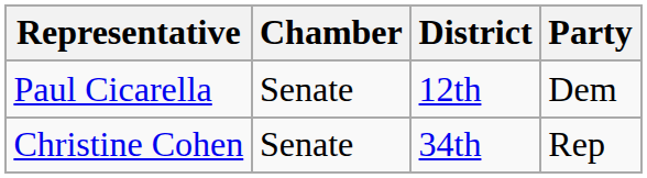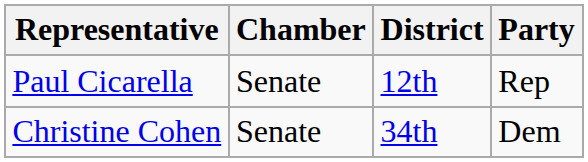 <table class="wikitable">
 <tr>
 <th>Representative</th>
 <th>Chamber</th>
 <th>District</th>
 <th>Party</th>
 </tr>
 <tr>
 <td><a href='#'>Paul Cicarella</a></td>
 <td>Senate</td>
 <td><a href='#'>12th</a></td>
-<td>Dem</td>
+<td>Rep</td>
 </tr>
 <tr>
 <td><a href='#'>Christine Cohen</a></td>
 <td>Senate</td>
 <td><a href='#'>34th</a></td>
-<td>Rep</td>
+<td>Dem</td>
 </tr>
 </table>
